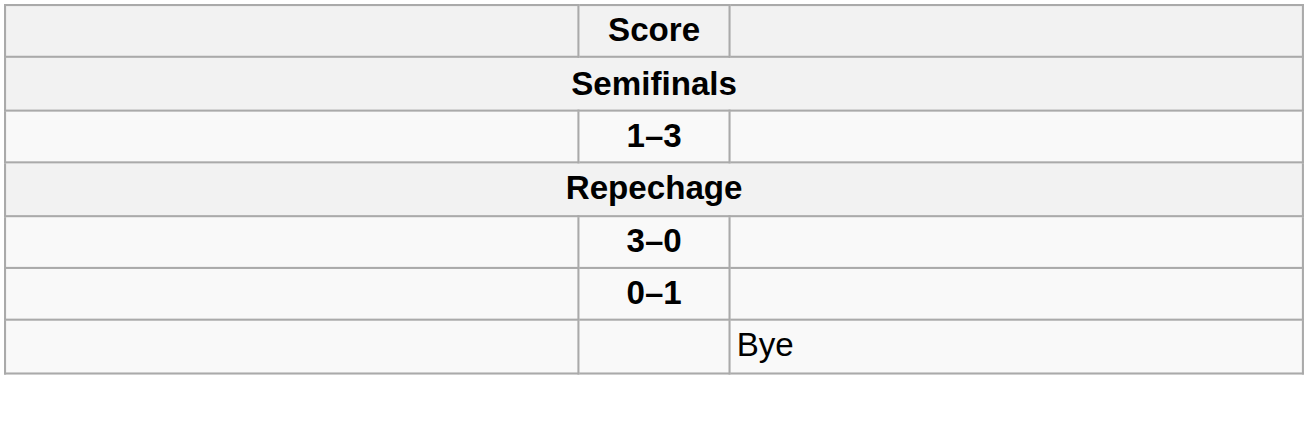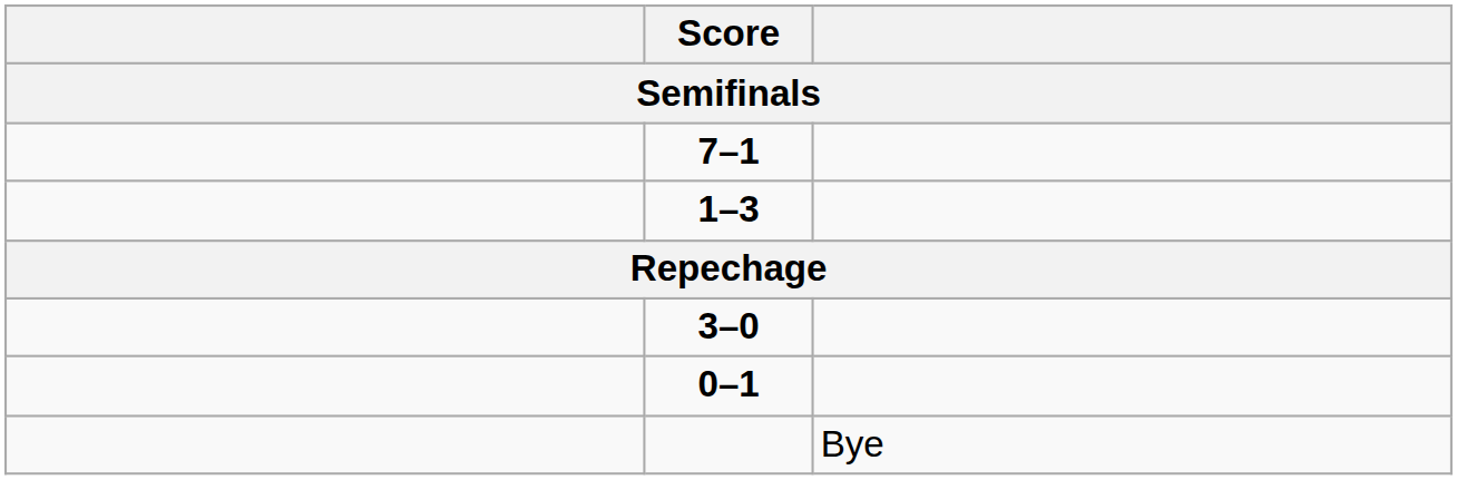 <table class="wikitable" style="text-align: left;">
 <tr>
 <th align="right" width="270"></th>
 <th width="65">Score</th>
 <th align="left" width="270"></th>
 </tr>
 <tr>
 <th colspan="3">Semifinals</th>
+</tr>
+<tr>
+<td><strong></strong></td>
+<td align=center><strong>7–1</strong></td>
+<td></td>
 </tr>
 <tr>
 <td></td>
 <td align=center><strong>1–3</strong></td>
 <td><strong></strong></td>
 </tr>
 <tr>
 <th colspan="3">Repechage</th>
 </tr>
 <tr>
 <td><strong></strong></td>
 <td align=center><strong>3–0</strong></td>
 <td></td>
 </tr>
 <tr>
 <td></td>
 <td align=center><strong>0–1</strong></td>
 <td><strong></strong></td>
 </tr>
 <tr>
 <td><strong></strong></td>
 <td align=center></td>
 <td>Bye</td>
 </tr>
 </table>
